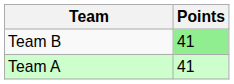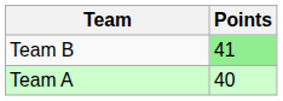 <table class="wikitable">
 <tr>
 <th width=165>Team</th>
 <th width=20>Points</th>
 </tr>
 <tr>
 <td style="text-align:left;">Team B</td>
 <td style="background: lightgreen;">41</td>
 </tr>
 <tr style="background:#ccffcc;">
 <td style="text-align:left;">Team A</td>
-<td>41</td>
+<td>40</td>
 </tr>
 </table>
